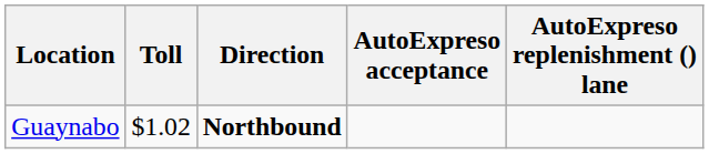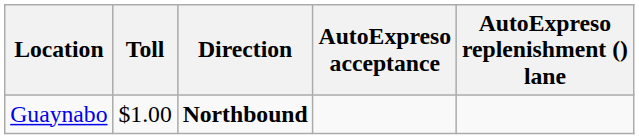 <table class="wikitable">
 <tr>
 <th>Location</th>
 <th>Toll</th>
 <th>Direction</th>
 <th>AutoExpreso <br> acceptance</th>
 <th>AutoExpreso <br> replenishment () <br> lane</th>
 </tr>
 <tr>
 <td><a href='#'>Guaynabo</a></td>
-<td>$1.02</td>
+<td>$1.00</td>
 <td><strong>Northbound</strong></td>
 <td></td>
 <td></td>
 </tr>
 </table>
